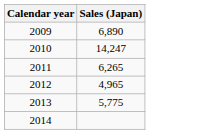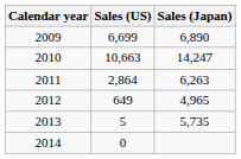 <table class=wikitable style="font-size:97%; text-align:center">
 <tr>
 <th>Calendar year</th>
+<th>Sales (US)</th>
 <th>Sales (Japan)</th>
 </tr>
 <tr>
 <td>2009</td>
+<td>6,699</td>
 <td>6,890</td>
 </tr>
 <tr>
 <td>2010</td>
+<td>10,663</td>
 <td>14,247</td>
 </tr>
 <tr>
 <td>2011</td>
-<td>6,265</td>
+<td>2,864</td>
+<td>6,263</td>
 </tr>
 <tr>
 <td>2012</td>
+<td>649</td>
 <td>4,965</td>
 </tr>
 <tr>
 <td>2013</td>
-<td>5,775</td>
+<td>5</td>
+<td>5,735</td>
 </tr>
 <tr>
 <td>2014</td>
+<td>0</td>
 <td></td>
 </tr>
 </table>
